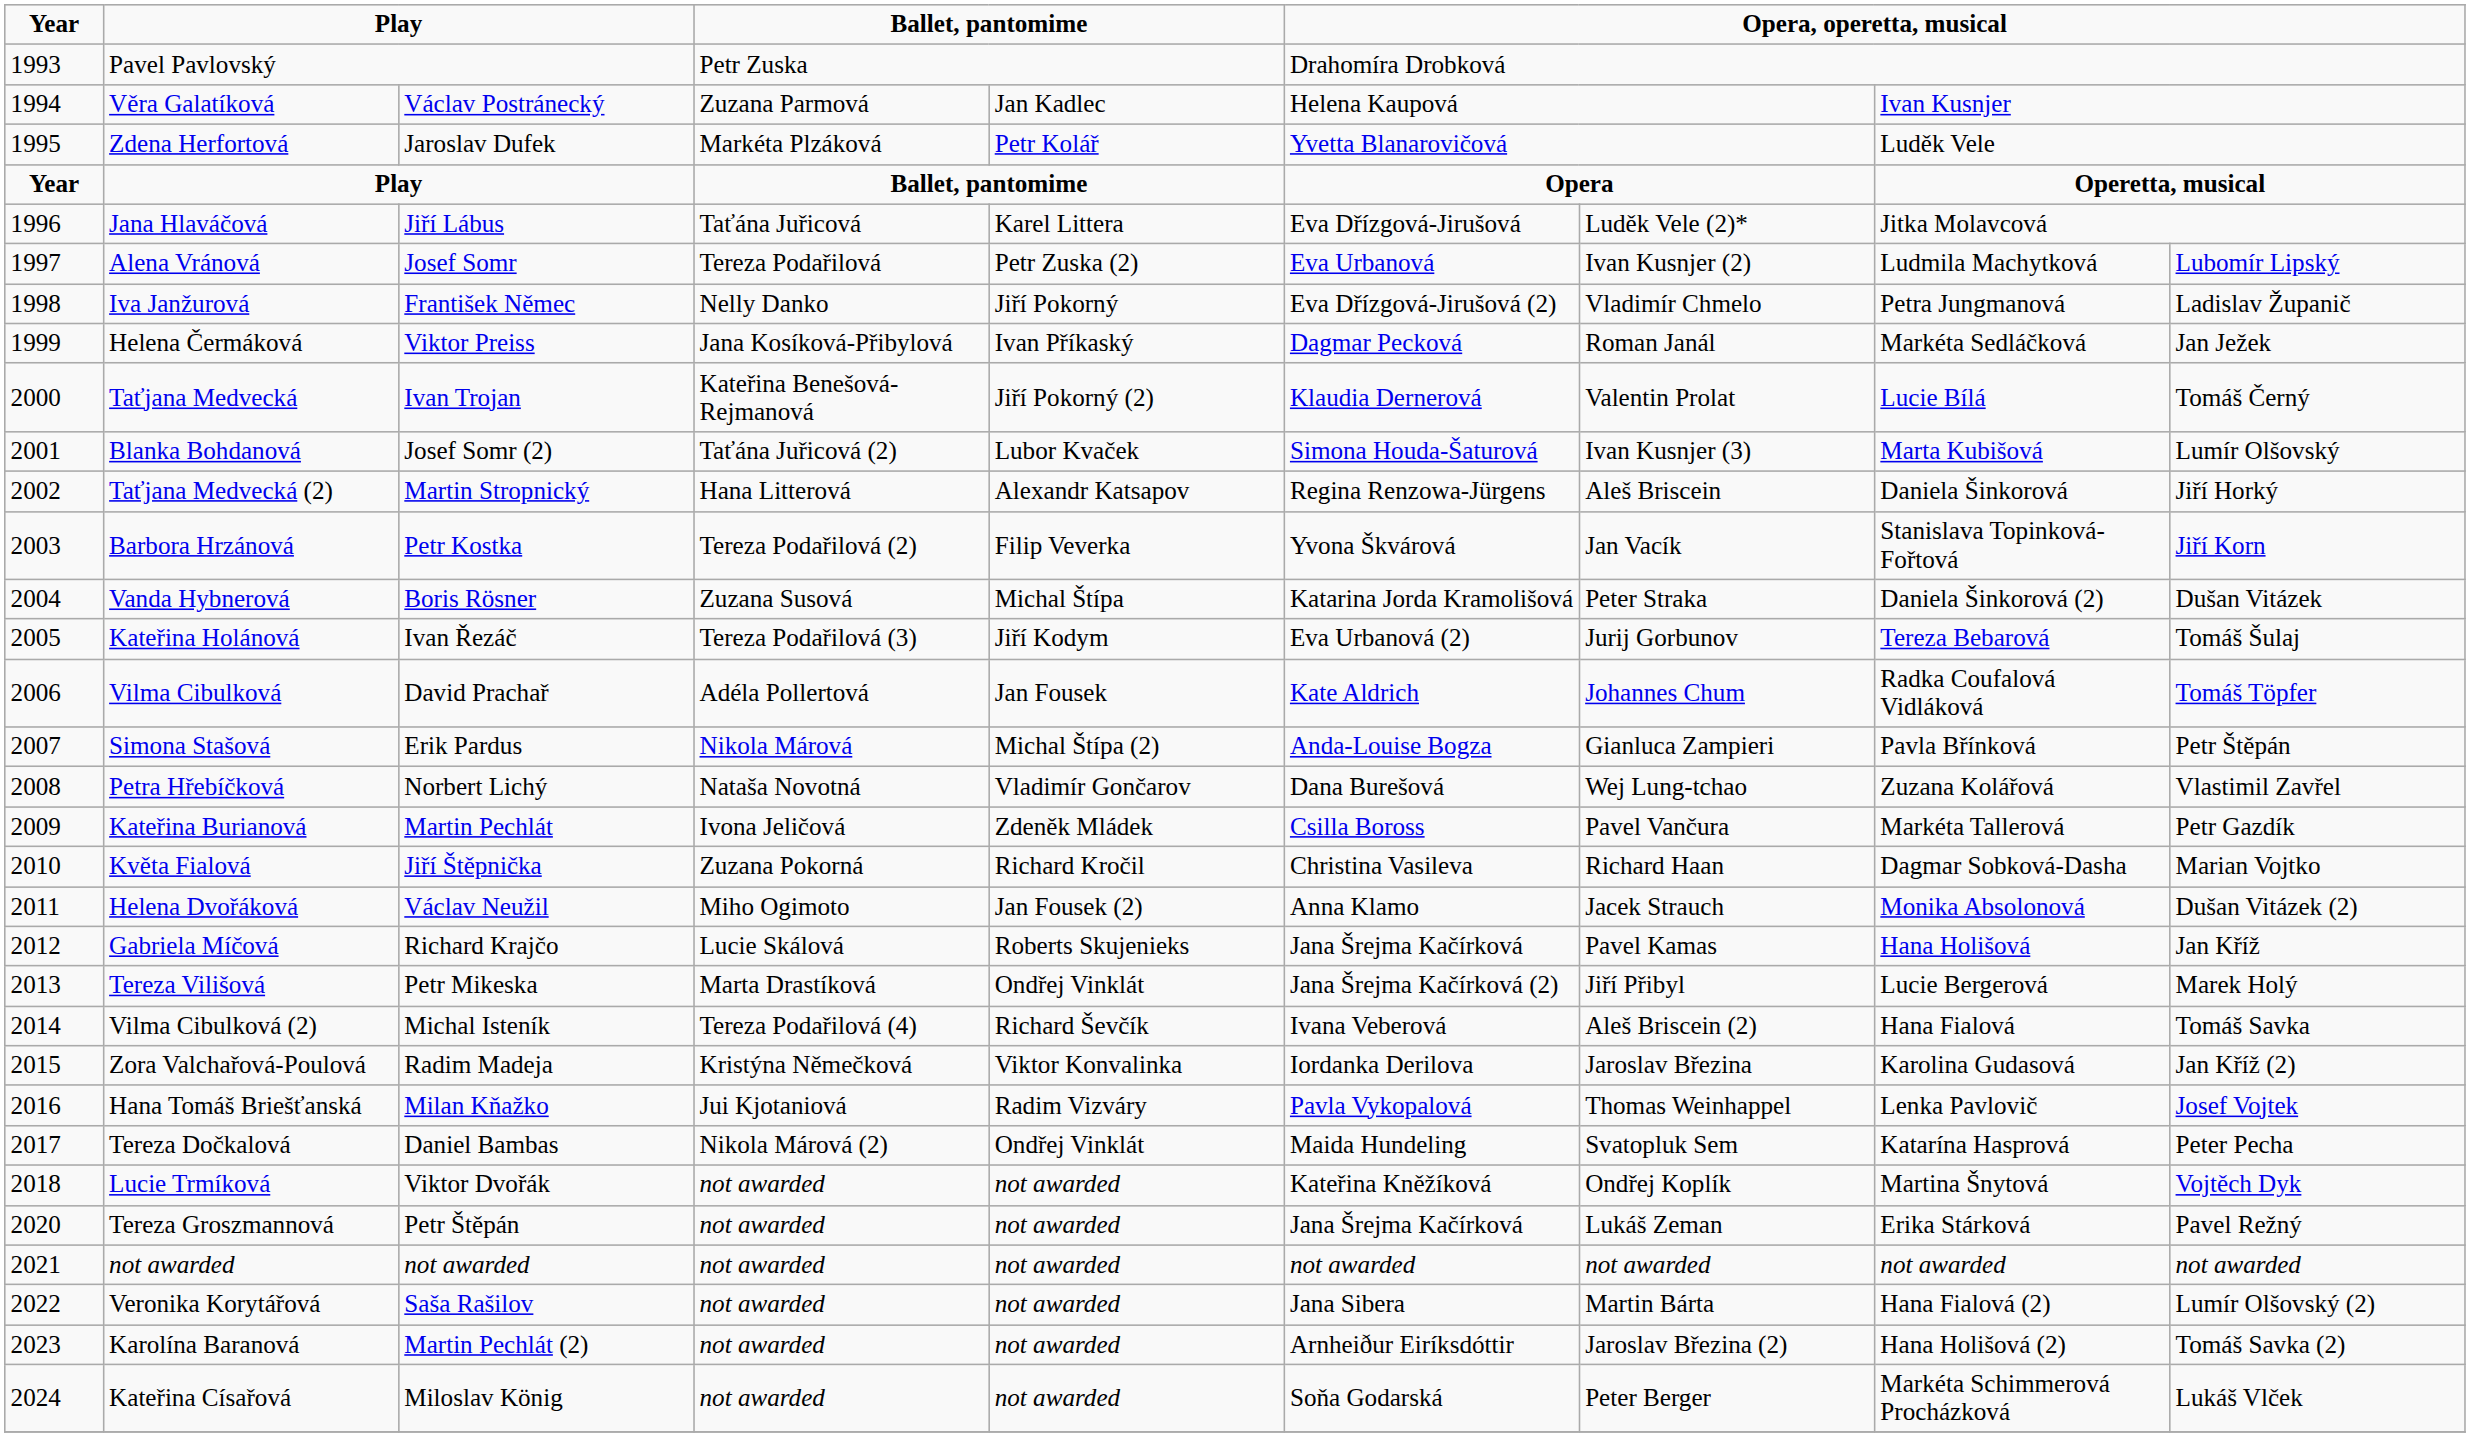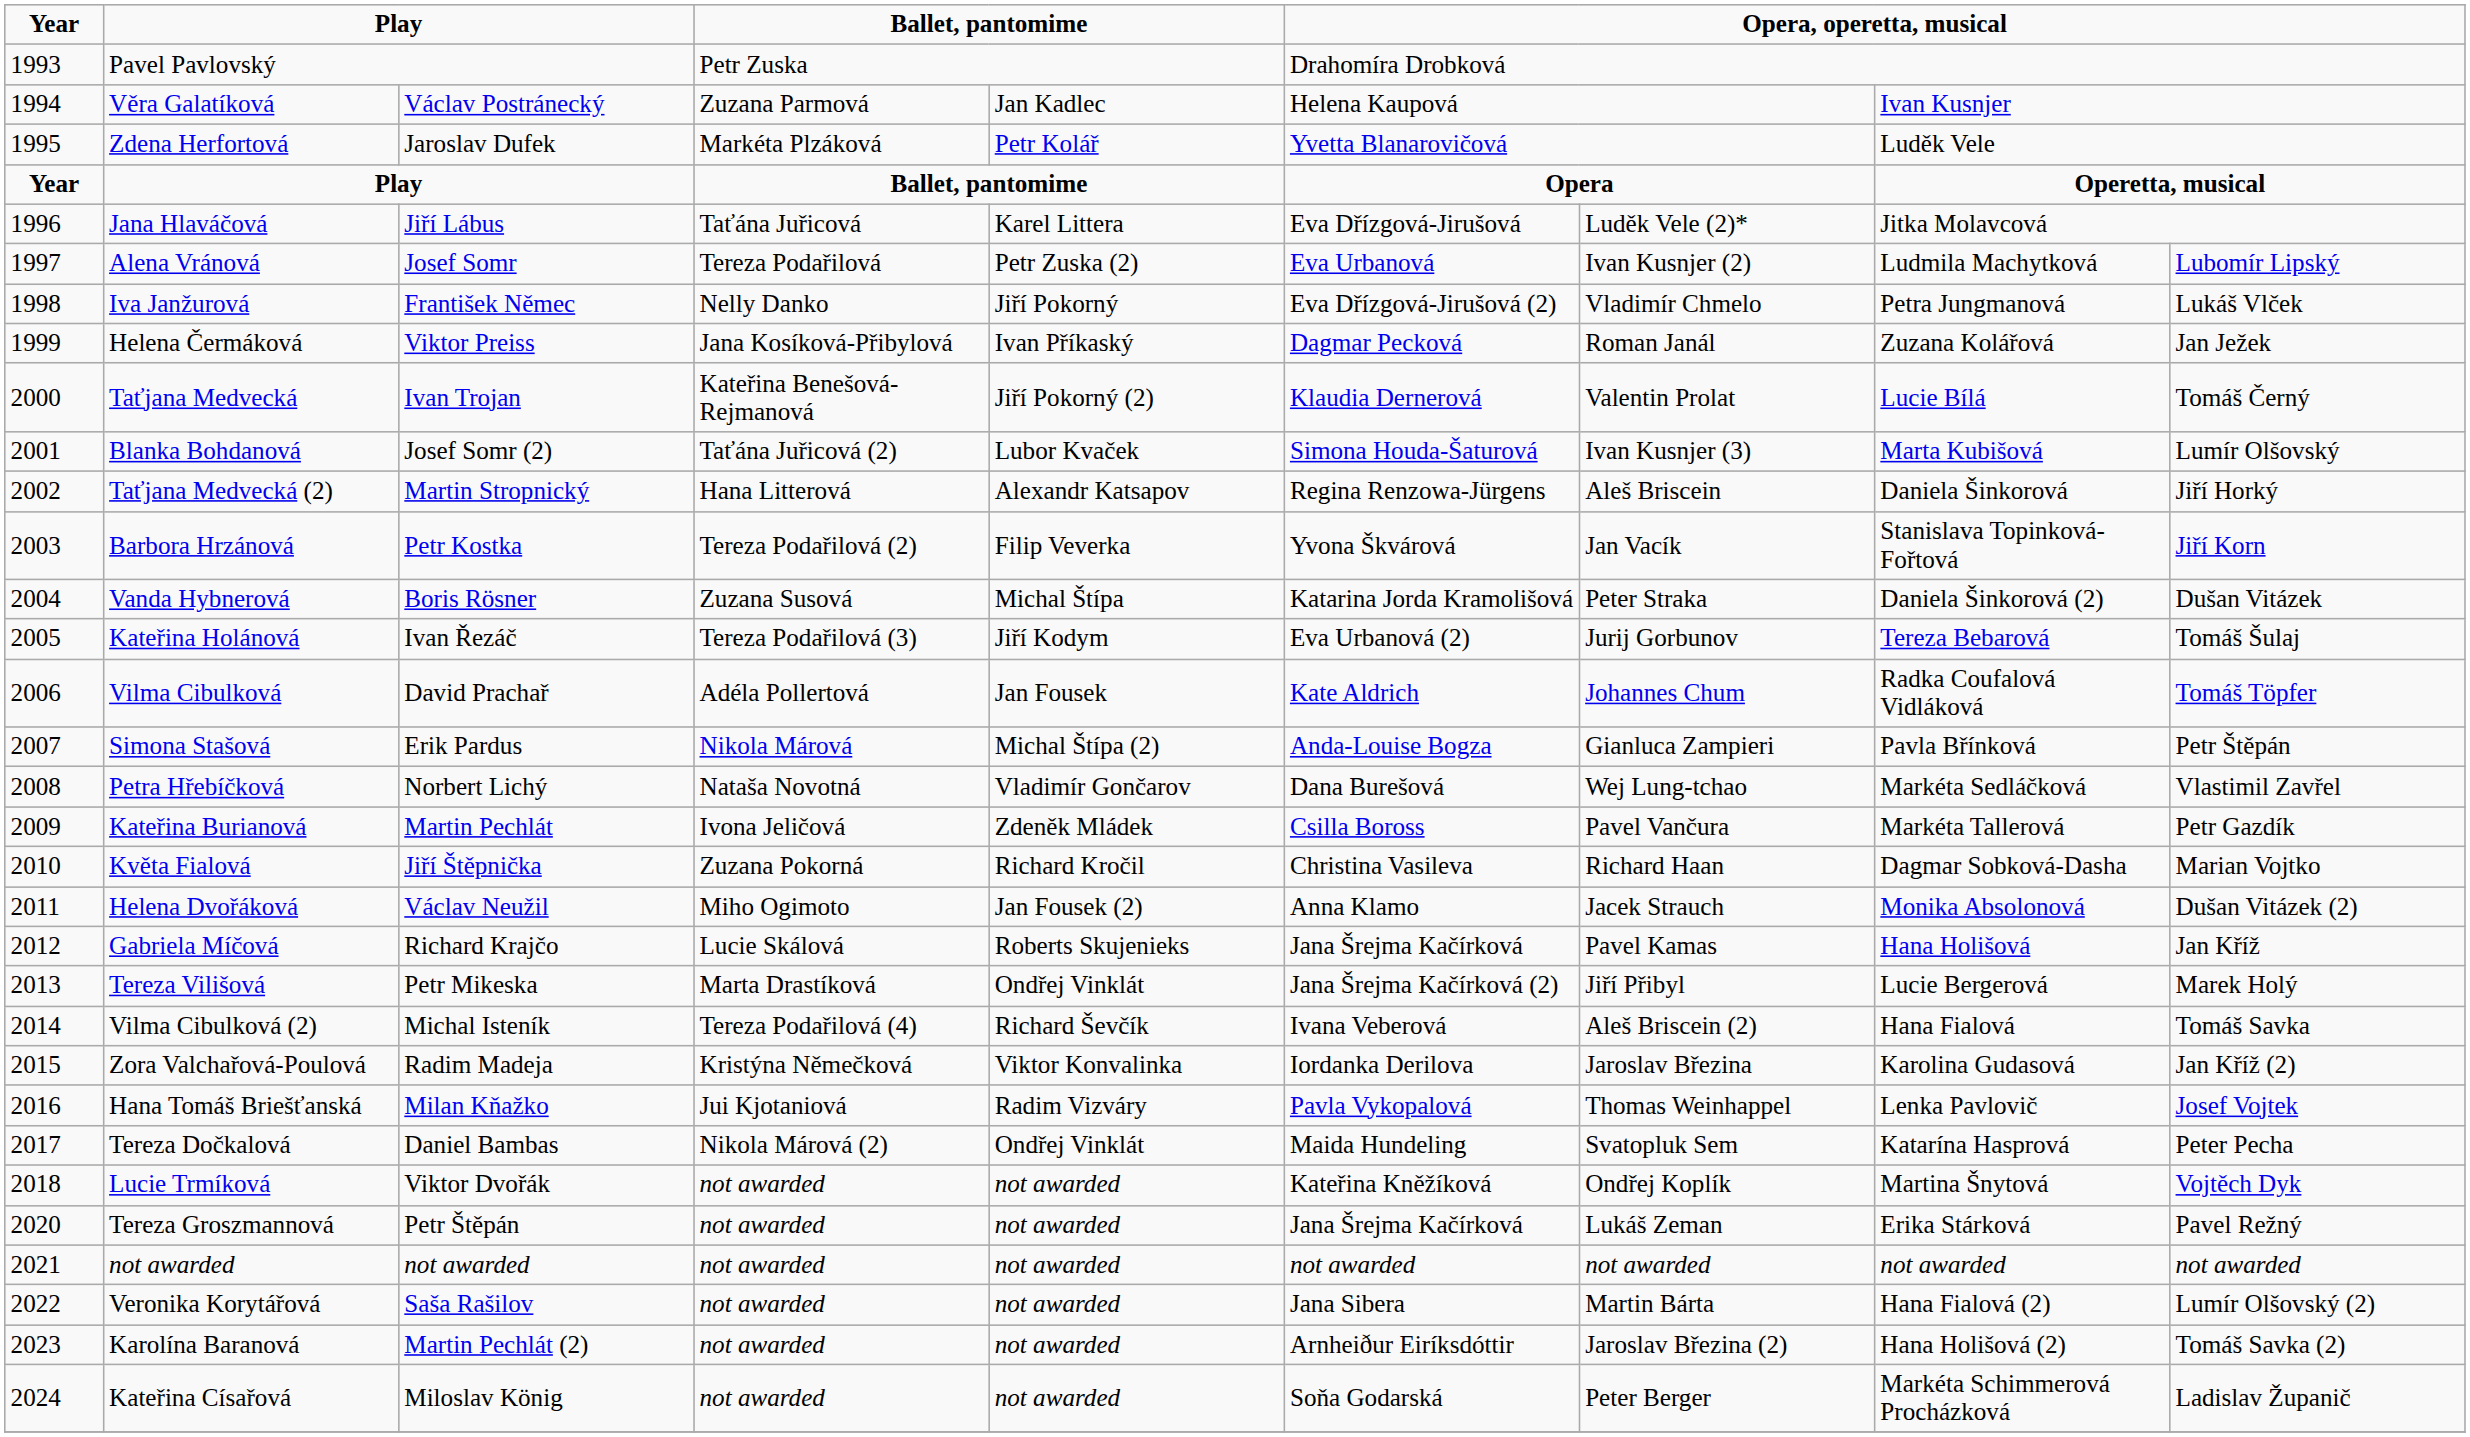 <table class="wikitable">
 <tr>
 <td align = "center"><strong>Year</strong></td>
 <td align = "center" colspan="2"><strong>Play</strong></td>
 <td align = "center" colspan="2"><strong>Ballet, pantomime</strong></td>
 <td align = "center" colspan="4"><strong>Opera, operetta, musical</strong></td>
 </tr>
 <tr>
 <td>1993</td>
 <td colspan="2">Pavel Pavlovský</td>
 <td colspan="2">Petr Zuska</td>
 <td colspan="4">Drahomíra Drobková</td>
 </tr>
 <tr>
 <td>1994</td>
 <td><a href='#'>Věra Galatíková</a></td>
 <td><a href='#'>Václav Postránecký</a></td>
 <td>Zuzana Parmová</td>
 <td>Jan Kadlec</td>
 <td colspan="2">Helena Kaupová</td>
 <td colspan="2"><a href='#'>Ivan Kusnjer</a></td>
 </tr>
 <tr>
 <td>1995</td>
 <td><a href='#'>Zdena Herfortová</a></td>
 <td>Jaroslav Dufek</td>
 <td>Markéta Plzáková</td>
 <td><a href='#'>Petr Kolář</a></td>
 <td colspan="2"><a href='#'>Yvetta Blanarovičová</a></td>
 <td colspan="2">Luděk Vele</td>
 </tr>
 <tr>
 <td align = "center"><strong>Year</strong></td>
 <td align = "center" colspan="2"><strong>Play</strong></td>
 <td align = "center" colspan="2"><strong>Ballet, pantomime</strong></td>
 <td align = "center" colspan="2"><strong>Opera</strong></td>
 <td align = "center" colspan="2"><strong>Operetta, musical</strong></td>
 </tr>
 <tr>
 <td>1996</td>
 <td><a href='#'>Jana Hlaváčová</a></td>
 <td><a href='#'>Jiří Lábus</a></td>
 <td>Taťána Juřicová</td>
 <td>Karel Littera</td>
 <td>Eva Dřízgová-Jirušová</td>
 <td>Luděk Vele (2)*</td>
 <td colspan="2">Jitka Molavcová</td>
 </tr>
 <tr>
 <td>1997</td>
 <td width = "12%"><a href='#'>Alena Vránová</a></td>
 <td width = "12%"><a href='#'>Josef Somr</a></td>
 <td width = "12%">Tereza Podařilová</td>
 <td width = "12%">Petr Zuska (2)</td>
 <td width = "12%"><a href='#'>Eva Urbanová</a></td>
 <td width = "12%">Ivan Kusnjer (2)</td>
 <td width = "12%">Ludmila Machytková</td>
 <td width = "12%"><a href='#'>Lubomír Lipský</a></td>
 </tr>
 <tr>
 <td>1998</td>
 <td><a href='#'>Iva Janžurová</a></td>
 <td><a href='#'>František Němec</a></td>
 <td>Nelly Danko</td>
 <td>Jiří Pokorný</td>
 <td>Eva Dřízgová-Jirušová (2)</td>
 <td>Vladimír Chmelo</td>
 <td>Petra Jungmanová</td>
-<td>Ladislav Županič</td>
+<td>Lukáš Vlček</td>
 </tr>
 <tr>
 <td>1999</td>
 <td>Helena Čermáková</td>
 <td><a href='#'>Viktor Preiss</a></td>
 <td>Jana Kosíková-Přibylová</td>
 <td>Ivan Příkaský</td>
 <td><a href='#'>Dagmar Pecková</a></td>
 <td>Roman Janál</td>
-<td>Markéta Sedláčková</td>
+<td>Zuzana Kolářová</td>
 <td>Jan Ježek</td>
 </tr>
 <tr>
 <td>2000</td>
 <td><a href='#'>Taťjana Medvecká</a></td>
 <td><a href='#'>Ivan Trojan</a></td>
 <td>Kateřina Benešová- Rejmanová</td>
 <td>Jiří Pokorný (2)</td>
 <td><a href='#'>Klaudia Dernerová</a></td>
 <td>Valentin Prolat</td>
 <td><a href='#'>Lucie Bílá</a></td>
 <td>Tomáš Černý</td>
 </tr>
 <tr>
 <td>2001</td>
 <td><a href='#'>Blanka Bohdanová</a></td>
 <td>Josef Somr (2)</td>
 <td>Taťána Juřicová (2)</td>
 <td>Lubor Kvaček</td>
 <td><a href='#'>Simona Houda-Šaturová</a></td>
 <td>Ivan Kusnjer (3)</td>
 <td><a href='#'>Marta Kubišová</a></td>
 <td>Lumír Olšovský</td>
 </tr>
 <tr>
 <td>2002</td>
 <td><a href='#'>Taťjana Medvecká</a> (2)</td>
 <td><a href='#'>Martin Stropnický</a></td>
 <td>Hana Litterová</td>
 <td>Alexandr Katsapov</td>
 <td>Regina Renzowa-Jürgens</td>
 <td>Aleš Briscein</td>
 <td>Daniela Šinkorová</td>
 <td>Jiří Horký</td>
 </tr>
 <tr>
 <td>2003</td>
 <td><a href='#'>Barbora Hrzánová</a></td>
 <td><a href='#'>Petr Kostka</a></td>
 <td>Tereza Podařilová (2)</td>
 <td>Filip Veverka</td>
 <td>Yvona Škvárová</td>
 <td>Jan Vacík</td>
 <td>Stanislava Topinková- Fořtová</td>
 <td><a href='#'>Jiří Korn</a></td>
 </tr>
 <tr>
 <td>2004</td>
 <td><a href='#'>Vanda Hybnerová</a></td>
 <td><a href='#'>Boris Rösner</a></td>
 <td>Zuzana Susová</td>
 <td>Michal Štípa</td>
 <td>Katarina Jorda Kramolišová</td>
 <td>Peter Straka</td>
 <td>Daniela Šinkorová (2)</td>
 <td>Dušan Vitázek</td>
 </tr>
 <tr>
 <td>2005</td>
 <td><a href='#'>Kateřina Holánová</a></td>
 <td>Ivan Řezáč</td>
 <td>Tereza Podařilová (3)</td>
 <td>Jiří Kodym</td>
 <td>Eva Urbanová (2)</td>
 <td>Jurij Gorbunov</td>
 <td><a href='#'>Tereza Bebarová</a></td>
 <td>Tomáš Šulaj</td>
 </tr>
 <tr>
 <td>2006</td>
 <td><a href='#'>Vilma Cibulková</a></td>
 <td>David Prachař</td>
 <td>Adéla Pollertová</td>
 <td>Jan Fousek</td>
 <td><a href='#'>Kate Aldrich</a></td>
 <td><a href='#'>Johannes Chum</a></td>
 <td>Radka Coufalová Vidláková</td>
 <td><a href='#'>Tomáš Töpfer</a></td>
 </tr>
 <tr>
 <td>2007</td>
 <td><a href='#'>Simona Stašová</a></td>
 <td>Erik Pardus</td>
 <td><a href='#'>Nikola Márová</a></td>
 <td>Michal Štípa (2)</td>
 <td><a href='#'>Anda-Louise Bogza</a></td>
 <td>Gianluca Zampieri</td>
 <td>Pavla Břínková</td>
 <td>Petr Štěpán</td>
 </tr>
 <tr>
 <td>2008</td>
 <td><a href='#'>Petra Hřebíčková</a></td>
 <td>Norbert Lichý</td>
 <td>Nataša Novotná</td>
 <td>Vladimír Gončarov</td>
 <td>Dana Burešová</td>
 <td>Wej Lung-tchao</td>
-<td>Zuzana Kolářová</td>
+<td>Markéta Sedláčková</td>
 <td>Vlastimil Zavřel</td>
 </tr>
 <tr>
 <td>2009</td>
 <td><a href='#'>Kateřina Burianová</a></td>
 <td><a href='#'>Martin Pechlát</a></td>
 <td>Ivona Jeličová</td>
 <td>Zdeněk Mládek</td>
 <td><a href='#'>Csilla Boross</a></td>
 <td>Pavel Vančura</td>
 <td>Markéta Tallerová</td>
 <td>Petr Gazdík</td>
 </tr>
 <tr>
 <td>2010</td>
 <td><a href='#'>Květa Fialová</a></td>
 <td><a href='#'>Jiří Štěpnička</a></td>
 <td>Zuzana Pokorná</td>
 <td>Richard Kročil</td>
 <td>Christina Vasileva</td>
 <td>Richard Haan</td>
 <td>Dagmar Sobková-Dasha</td>
 <td>Marian Vojtko</td>
 </tr>
 <tr>
 <td>2011</td>
 <td><a href='#'>Helena Dvořáková</a></td>
 <td><a href='#'>Václav Neužil</a></td>
 <td>Miho Ogimoto</td>
 <td>Jan Fousek (2)</td>
 <td>Anna Klamo</td>
 <td>Jacek Strauch</td>
 <td><a href='#'>Monika Absolonová</a></td>
 <td>Dušan Vitázek (2)</td>
 </tr>
 <tr>
 <td>2012</td>
 <td><a href='#'>Gabriela Míčová</a></td>
 <td>Richard Krajčo</td>
 <td>Lucie Skálová</td>
 <td>Roberts Skujenieks</td>
 <td>Jana Šrejma Kačírková</td>
 <td>Pavel Kamas</td>
 <td><a href='#'>Hana Holišová</a></td>
 <td>Jan Kříž</td>
 </tr>
 <tr>
 <td>2013</td>
 <td><a href='#'>Tereza Vilišová</a></td>
 <td>Petr Mikeska</td>
 <td>Marta Drastíková</td>
 <td>Ondřej Vinklát</td>
 <td>Jana Šrejma Kačírková (2)</td>
 <td>Jiří Přibyl</td>
 <td>Lucie Bergerová</td>
 <td>Marek Holý</td>
 </tr>
 <tr>
 <td>2014</td>
 <td>Vilma Cibulková (2)</td>
 <td>Michal Isteník</td>
 <td>Tereza Podařilová (4)</td>
 <td>Richard Ševčík</td>
 <td>Ivana Veberová</td>
 <td>Aleš Briscein (2)</td>
 <td>Hana Fialová</td>
 <td>Tomáš Savka</td>
 </tr>
 <tr>
 <td>2015</td>
 <td>Zora Valchařová-Poulová</td>
 <td>Radim Madeja</td>
 <td>Kristýna Němečková</td>
 <td>Viktor Konvalinka</td>
 <td>Iordanka Derilova</td>
 <td>Jaroslav Březina</td>
 <td>Karolina Gudasová</td>
 <td>Jan Kříž (2)</td>
 </tr>
 <tr>
 <td>2016</td>
 <td>Hana Tomáš Briešťanská</td>
 <td><a href='#'>Milan Kňažko</a></td>
 <td>Jui Kjotaniová</td>
 <td>Radim Vizváry</td>
 <td><a href='#'>Pavla Vykopalová</a></td>
 <td>Thomas Weinhappel</td>
 <td>Lenka Pavlovič</td>
 <td><a href='#'>Josef Vojtek</a></td>
 </tr>
 <tr>
 <td>2017</td>
 <td>Tereza Dočkalová</td>
 <td>Daniel Bambas</td>
 <td>Nikola Márová (2)</td>
 <td>Ondřej Vinklát</td>
 <td>Maida Hundeling</td>
 <td>Svatopluk Sem</td>
 <td>Katarína Hasprová</td>
 <td>Peter Pecha</td>
 </tr>
 <tr>
 <td>2018</td>
 <td><a href='#'>Lucie Trmíková</a></td>
 <td>Viktor Dvořák</td>
 <td><em>not awarded</em></td>
 <td><em>not awarded</em></td>
 <td>Kateřina Kněžíková</td>
 <td>Ondřej Koplík</td>
 <td>Martina Šnytová</td>
 <td><a href='#'>Vojtěch Dyk</a></td>
 </tr>
 <tr>
 <td>2020</td>
 <td>Tereza Groszmannová</td>
 <td>Petr Štěpán</td>
 <td><em>not awarded</em></td>
 <td><em>not awarded</em></td>
 <td>Jana Šrejma Kačírková</td>
 <td>Lukáš Zeman</td>
 <td>Erika Stárková</td>
 <td>Pavel Režný</td>
 </tr>
 <tr>
 <td>2021</td>
 <td><em>not awarded</em></td>
 <td><em>not awarded</em></td>
 <td><em>not awarded</em></td>
 <td><em>not awarded</em></td>
 <td><em>not awarded</em></td>
 <td><em>not awarded</em></td>
 <td><em>not awarded</em></td>
 <td><em>not awarded</em></td>
 </tr>
 <tr>
 <td>2022</td>
 <td>Veronika Korytářová</td>
 <td><a href='#'>Saša Rašilov</a></td>
 <td><em>not awarded</em></td>
 <td><em>not awarded</em></td>
 <td>Jana Sibera</td>
 <td>Martin Bárta</td>
 <td>Hana Fialová (2)</td>
 <td>Lumír Olšovský (2)</td>
 </tr>
 <tr>
 <td>2023</td>
 <td>Karolína Baranová</td>
 <td><a href='#'>Martin Pechlát</a> (2)</td>
 <td><em>not awarded</em></td>
 <td><em>not awarded</em></td>
 <td>Arnheiður Eiríksdóttir</td>
 <td>Jaroslav Březina (2)</td>
 <td>Hana Holišová (2)</td>
 <td>Tomáš Savka (2)</td>
 </tr>
 <tr>
 <td>2024</td>
 <td>Kateřina Císařová</td>
 <td>Miloslav König</td>
 <td><em>not awarded</em></td>
 <td><em>not awarded</em></td>
 <td>Soňa Godarská</td>
 <td>Peter Berger</td>
 <td>Markéta Schimmerová Procházková</td>
-<td>Lukáš Vlček</td>
+<td>Ladislav Županič</td>
 </tr>
 <tr>
 </tr>
 </table>
